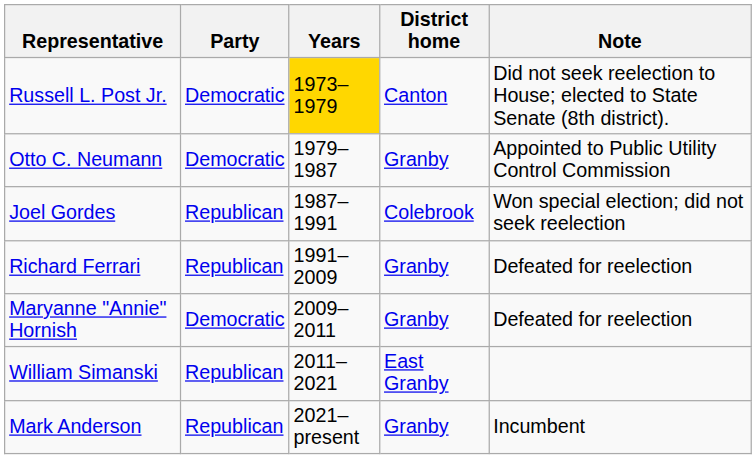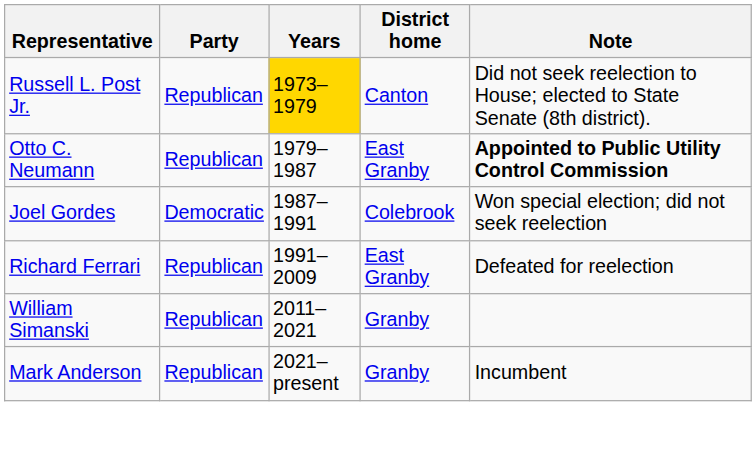 <table class=wikitable>
 <tr valign=bottom>
 <th>Representative</th>
 <th>Party</th>
 <th>Years</th>
 <th>District home</th>
 <th>Note</th>
 </tr>
 <tr>
 <td><a href='#'>Russell L. Post Jr.</a></td>
-<td><a href='#'>Democratic</a></td>
+<td><a href='#'>Republican</a></td>
 <td style="background: gold;">1973–1979</td>
 <td><a href='#'>Canton</a></td>
 <td>Did not seek reelection to House; elected to State Senate (8th district).</td>
 </tr>
 <tr>
 <td><a href='#'>Otto C. Neumann</a></td>
-<td><a href='#'>Democratic</a></td>
+<td><a href='#'>Republican</a></td>
 <td>1979–1987</td>
-<td><a href='#'>Granby</a></td>
-<td>Appointed to Public Utility Control Commission</td>
+<td><a href='#'>East Granby</a></td>
+<td><strong>Appointed to Public Utility Control Commission</strong></td>
 </tr>
 <tr>
 <td><a href='#'>Joel Gordes</a></td>
-<td><a href='#'>Republican</a></td>
+<td><a href='#'>Democratic</a></td>
 <td>1987–1991</td>
 <td><a href='#'>Colebrook</a></td>
 <td>Won special election; did not seek reelection</td>
 </tr>
 <tr>
 <td><a href='#'>Richard Ferrari</a></td>
 <td><a href='#'>Republican</a></td>
 <td>1991–2009</td>
-<td><a href='#'>Granby</a></td>
-<td>Defeated for reelection</td>
-</tr>
-<tr>
-<td><a href='#'>Maryanne "Annie" Hornish</a></td>
-<td><a href='#'>Democratic</a></td>
-<td>2009–2011</td>
-<td><a href='#'>Granby</a></td>
+<td><a href='#'>East Granby</a></td>
 <td>Defeated for reelection</td>
 </tr>
 <tr>
 <td><a href='#'>William Simanski</a></td>
 <td><a href='#'>Republican</a></td>
 <td>2011–2021</td>
-<td><a href='#'>East Granby</a></td>
+<td><a href='#'>Granby</a></td>
 <td></td>
 </tr>
 <tr>
 <td><a href='#'>Mark Anderson</a></td>
 <td><a href='#'>Republican</a></td>
 <td>2021–present</td>
 <td><a href='#'>Granby</a></td>
 <td>Incumbent</td>
 </tr>
 </table>
